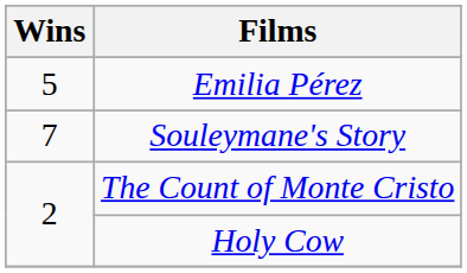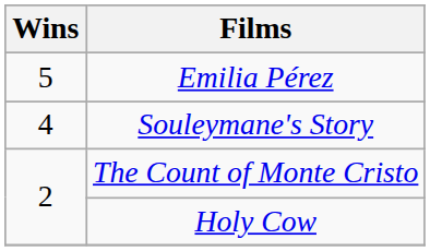 <table class="sortable wikitable" style="text-align:center">
 <tr>
 <th>Wins</th>
 <th>Films</th>
 </tr>
 <tr>
 <td>5</td>
 <td><em><a href='#'>Emilia Pérez</a></em></td>
 </tr>
 <tr>
-<td>7</td>
+<td>4</td>
 <td><em><a href='#'>Souleymane's Story</a></em></td>
 </tr>
 <tr>
 <td rowspan="2">2</td>
 <td><em><a href='#'>The Count of Monte Cristo</a></em></td>
 </tr>
 <tr>
 <td><em><a href='#'>Holy Cow</a></em></td>
 </tr>
 <tr>
 </tr>
 </table>
